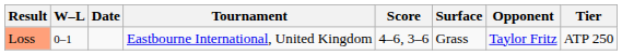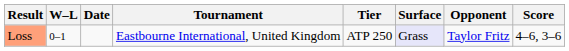 <table class="wikitable">
 <tr>
 <th>Result</th>
 <th class="unsortable">W–L</th>
 <th>Date</th>
 <th>Tournament</th>
-<th class="unsortable">Score</th>
+<th>Tier</th>
 <th>Surface</th>
 <th>Opponent</th>
-<th>Tier</th>
+<th class="unsortable">Score</th>
 </tr>
 <tr>
 <td bgcolor=ffa07a>Loss</td>
 <td><small>0–1</small></td>
 <td><a href='#'></a></td>
 <td><a href='#'>Eastbourne International</a>, United Kingdom</td>
+<td>ATP 250</td>
+<td style="background: lavender;">Grass</td>
+<td> <a href='#'>Taylor Fritz</a></td>
 <td>4–6, 3–6</td>
-<td>Grass</td>
-<td> <a href='#'>Taylor Fritz</a></td>
-<td>ATP 250</td>
 </tr>
 </table>
